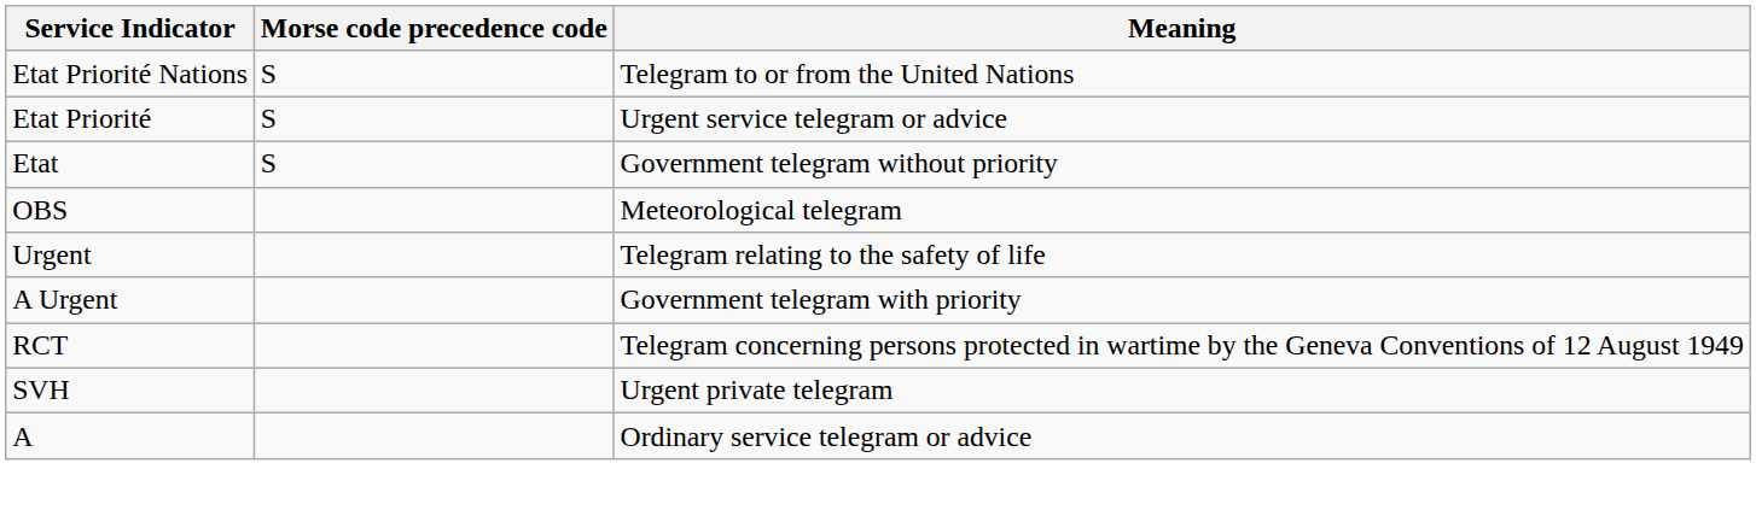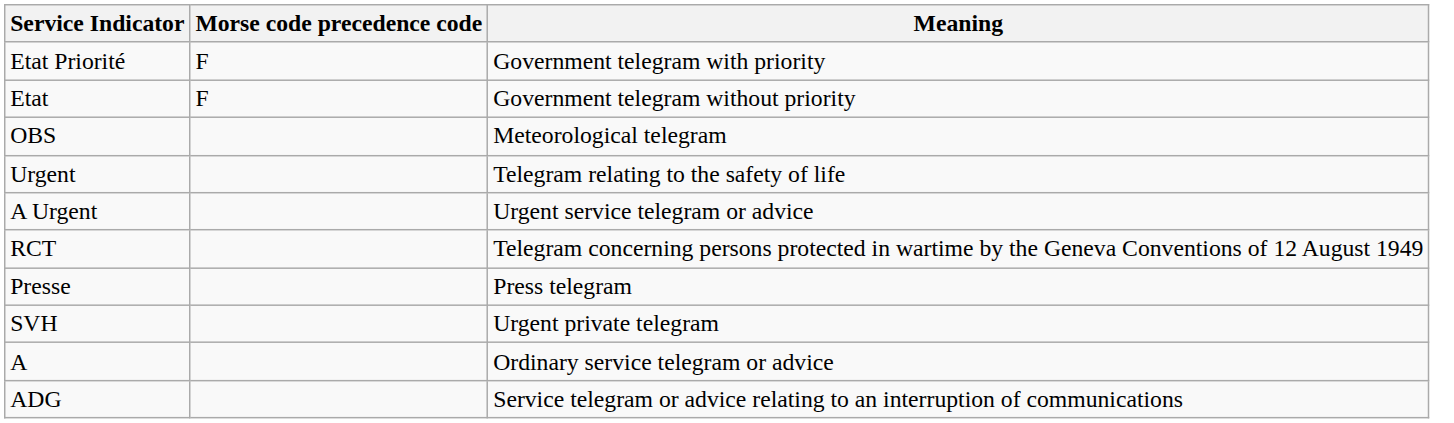 <table class="wikitable">
 <tr>
 <th>Service Indicator</th>
 <th>Morse code precedence code</th>
 <th>Meaning</th>
 </tr>
 <tr>
-<td>Etat Priorité Nations</td>
-<td>S</td>
-<td>Telegram to or from the United Nations</td>
-</tr>
-<tr>
 <td>Etat Priorité</td>
-<td>S</td>
-<td>Urgent service telegram or advice</td>
+<td>F</td>
+<td>Government telegram with priority</td>
 </tr>
 <tr>
 <td>Etat</td>
-<td>S</td>
+<td>F</td>
 <td>Government telegram without priority</td>
 </tr>
 <tr>
 <td>OBS</td>
 <td></td>
 <td>Meteorological telegram</td>
 </tr>
 <tr>
 <td>Urgent</td>
 <td></td>
 <td>Telegram relating to the safety of life</td>
 </tr>
 <tr>
 <td>A Urgent</td>
 <td></td>
-<td>Government telegram with priority</td>
+<td>Urgent service telegram or advice</td>
 </tr>
 <tr>
 <td>RCT</td>
 <td></td>
 <td>Telegram concerning persons protected in wartime by the Geneva Conventions of 12 August 1949</td>
+</tr>
+<tr>
+<td>Presse</td>
+<td></td>
+<td>Press telegram</td>
 </tr>
 <tr>
 <td>SVH</td>
 <td></td>
 <td>Urgent private telegram</td>
 </tr>
 <tr>
 <td>A</td>
 <td></td>
 <td>Ordinary service telegram or advice</td>
 </tr>
+<tr>
+<td>ADG</td>
+<td></td>
+<td>Service telegram or advice relating to an interruption of communications</td>
+</tr>
 </table>
